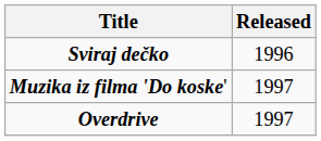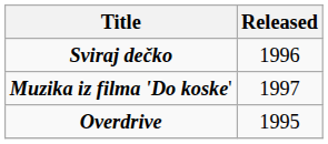 <table class="wikitable" style="text-align:center;font-size:95%">
 <tr>
 <th>Title</th>
 <th>Released</th>
 </tr>
 <tr>
 <td><strong><em>Sviraj dečko</em></strong></td>
 <td>1996</td>
 </tr>
 <tr>
 <td><strong><em>Muzika iz filma 'Do koske</em></strong>'</td>
 <td>1997</td>
 </tr>
 <tr>
 <td><strong><em>Overdrive</em></strong></td>
-<td>1997</td>
+<td>1995</td>
 </tr>
 <tr>
 </tr>
 </table>
